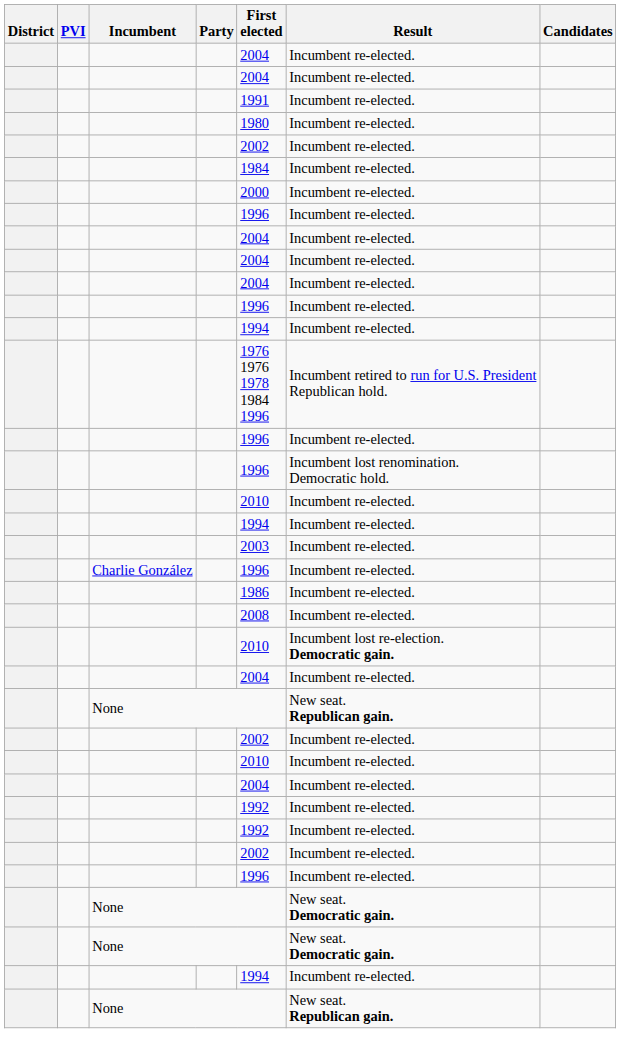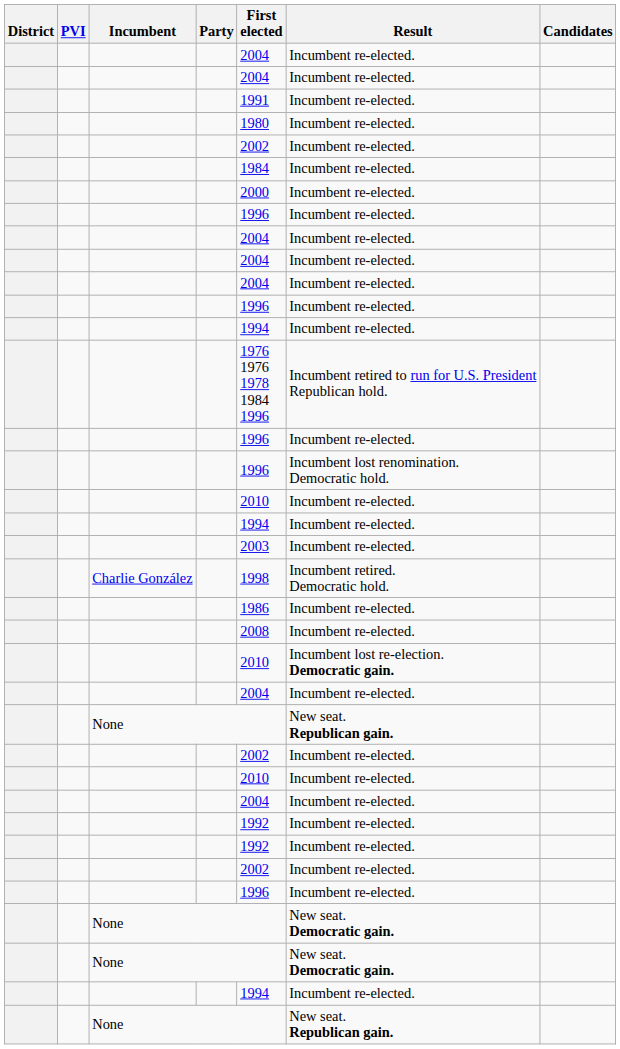 <table class="wikitable sortable">
 <tr valign=bottom>
 <th>District</th>
 <th><a href='#'>PVI</a></th>
 <th>Incumbent</th>
 <th>Party</th>
 <th>First<br>elected</th>
 <th>Result</th>
 <th>Candidates</th>
 </tr>
 <tr>
 <th></th>
 <td></td>
 <td></td>
 <td></td>
 <td><a href='#'>2004</a></td>
 <td>Incumbent re-elected.</td>
 <td nowrap></td>
 </tr>
 <tr>
 <th></th>
 <td></td>
 <td></td>
 <td></td>
 <td><a href='#'>2004</a></td>
 <td>Incumbent re-elected.</td>
 <td nowrap></td>
 </tr>
 <tr>
 <th></th>
 <td></td>
 <td></td>
 <td></td>
 <td><a href='#'>1991 </a></td>
 <td>Incumbent re-elected.</td>
 <td nowrap></td>
 </tr>
 <tr>
 <th></th>
 <td></td>
 <td></td>
 <td></td>
 <td><a href='#'>1980</a></td>
 <td>Incumbent re-elected.</td>
 <td nowrap></td>
 </tr>
 <tr>
 <th></th>
 <td></td>
 <td></td>
 <td></td>
 <td><a href='#'>2002</a></td>
 <td>Incumbent re-elected.</td>
 <td nowrap></td>
 </tr>
 <tr>
 <th></th>
 <td></td>
 <td></td>
 <td></td>
 <td><a href='#'>1984</a></td>
 <td>Incumbent re-elected.</td>
 <td nowrap></td>
 </tr>
 <tr>
 <th></th>
 <td></td>
 <td></td>
 <td></td>
 <td><a href='#'>2000</a></td>
 <td>Incumbent re-elected.</td>
 <td nowrap></td>
 </tr>
 <tr>
 <th></th>
 <td></td>
 <td></td>
 <td></td>
 <td><a href='#'>1996</a></td>
 <td>Incumbent re-elected.</td>
 <td nowrap></td>
 </tr>
 <tr>
 <th></th>
 <td></td>
 <td></td>
 <td></td>
 <td><a href='#'>2004</a></td>
 <td>Incumbent re-elected.</td>
 <td nowrap></td>
 </tr>
 <tr>
 <th></th>
 <td></td>
 <td></td>
 <td></td>
 <td><a href='#'>2004</a></td>
 <td>Incumbent re-elected.</td>
 <td nowrap></td>
 </tr>
 <tr>
 <th></th>
 <td></td>
 <td></td>
 <td></td>
 <td><a href='#'>2004</a></td>
 <td>Incumbent re-elected.</td>
 <td nowrap></td>
 </tr>
 <tr>
 <th></th>
 <td></td>
 <td></td>
 <td></td>
 <td><a href='#'>1996</a></td>
 <td>Incumbent re-elected.</td>
 <td nowrap></td>
 </tr>
 <tr>
 <th></th>
 <td></td>
 <td></td>
 <td></td>
 <td><a href='#'>1994</a></td>
 <td>Incumbent re-elected.</td>
 <td nowrap></td>
 </tr>
 <tr>
 <th></th>
 <td></td>
 <td></td>
 <td></td>
 <td><a href='#'>1976 </a><br>1976 <br><a href='#'>1978</a><br>1984 <br><a href='#'>1996</a></td>
 <td>Incumbent retired to <a href='#'>run for U.S. President</a><br>Republican hold.</td>
 <td nowrap></td>
 </tr>
 <tr>
 <th></th>
 <td></td>
 <td></td>
 <td></td>
 <td><a href='#'>1996</a></td>
 <td>Incumbent re-elected.</td>
 <td nowrap></td>
 </tr>
 <tr>
 <th></th>
 <td></td>
 <td></td>
 <td></td>
 <td><a href='#'>1996</a></td>
 <td>Incumbent lost renomination.<br>Democratic hold.</td>
 <td nowrap></td>
 </tr>
 <tr>
 <th></th>
 <td></td>
 <td></td>
 <td></td>
 <td><a href='#'>2010</a></td>
 <td>Incumbent re-elected.</td>
 <td nowrap></td>
 </tr>
 <tr>
 <th></th>
 <td></td>
 <td></td>
 <td></td>
 <td><a href='#'>1994</a></td>
 <td>Incumbent re-elected.</td>
 <td nowrap></td>
 </tr>
 <tr>
 <th></th>
 <td></td>
 <td></td>
 <td></td>
 <td><a href='#'>2003 </a></td>
 <td>Incumbent re-elected.</td>
 <td nowrap></td>
 </tr>
 <tr>
 <th></th>
 <td></td>
 <td><a href='#'>Charlie González</a></td>
 <td></td>
-<td><a href='#'>1996</a></td>
-<td>Incumbent re-elected.</td>
+<td><a href='#'>1998</a></td>
+<td>Incumbent retired.<br>Democratic hold.</td>
 <td nowrap></td>
 </tr>
 <tr>
 <th></th>
 <td></td>
 <td></td>
 <td></td>
 <td><a href='#'>1986</a></td>
 <td>Incumbent re-elected.</td>
 <td nowrap></td>
 </tr>
 <tr>
 <th></th>
 <td></td>
 <td></td>
 <td></td>
 <td><a href='#'>2008</a></td>
 <td>Incumbent re-elected.</td>
 <td nowrap></td>
 </tr>
 <tr>
 <th></th>
 <td></td>
 <td></td>
 <td></td>
 <td><a href='#'>2010</a></td>
 <td>Incumbent lost re-election.<br><strong>Democratic gain.</strong></td>
 <td nowrap></td>
 </tr>
 <tr>
 <th></th>
 <td></td>
 <td></td>
 <td></td>
 <td><a href='#'>2004</a></td>
 <td>Incumbent re-elected.</td>
 <td nowrap></td>
 </tr>
 <tr>
 <th></th>
 <td></td>
 <td colspan=3 data-sort-value="ZZZ">None </td>
 <td>New seat.<br><strong>Republican gain.</strong></td>
 <td nowrap></td>
 </tr>
 <tr>
 <th></th>
 <td></td>
 <td></td>
 <td></td>
 <td><a href='#'>2002</a></td>
 <td>Incumbent re-elected.</td>
 <td nowrap></td>
 </tr>
 <tr>
 <th></th>
 <td></td>
 <td></td>
 <td></td>
 <td><a href='#'>2010</a></td>
 <td>Incumbent re-elected.</td>
 <td nowrap></td>
 </tr>
 <tr>
 <th></th>
 <td></td>
 <td></td>
 <td></td>
 <td><a href='#'>2004</a></td>
 <td>Incumbent re-elected.</td>
 <td nowrap></td>
 </tr>
 <tr>
 <th></th>
 <td></td>
 <td></td>
 <td></td>
 <td><a href='#'>1992</a></td>
 <td>Incumbent re-elected.</td>
 <td nowrap></td>
 </tr>
 <tr>
 <th></th>
 <td></td>
 <td></td>
 <td></td>
 <td><a href='#'>1992</a></td>
 <td>Incumbent re-elected.</td>
 <td nowrap></td>
 </tr>
 <tr>
 <th></th>
 <td></td>
 <td></td>
 <td></td>
 <td><a href='#'>2002</a></td>
 <td>Incumbent re-elected.</td>
 <td nowrap></td>
 </tr>
 <tr>
 <th></th>
 <td></td>
 <td></td>
 <td></td>
 <td><a href='#'>1996</a></td>
 <td>Incumbent re-elected.</td>
 <td nowrap></td>
 </tr>
 <tr>
 <th></th>
 <td></td>
 <td colspan=3 data-sort-value="ZZZ">None </td>
 <td>New seat.<br><strong>Democratic gain.</strong></td>
 <td nowrap></td>
 </tr>
 <tr>
 <th></th>
 <td></td>
 <td colspan=3 data-sort-value="ZZZ">None </td>
 <td>New seat.<br><strong>Democratic gain.</strong></td>
 <td nowrap></td>
 </tr>
 <tr>
 <th></th>
 <td></td>
 <td><br></td>
 <td></td>
 <td><a href='#'>1994</a></td>
 <td>Incumbent re-elected.</td>
 <td nowrap></td>
 </tr>
 <tr>
 <th></th>
 <td></td>
 <td colspan=3 data-sort-value="ZZZ">None </td>
 <td>New seat.<br><strong>Republican gain.</strong></td>
 <td nowrap></td>
 </tr>
 </table>
